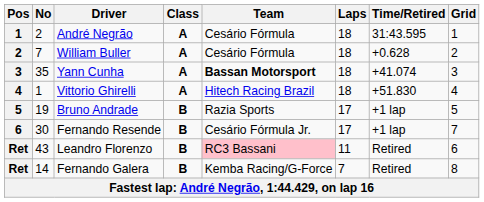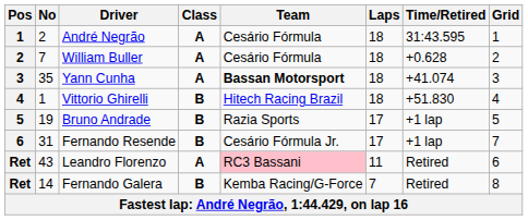 <table class="wikitable" style="font-size:95%">
 <tr>
 <th>Pos</th>
 <th>No</th>
 <th>Driver</th>
 <th>Class</th>
 <th>Team</th>
 <th>Laps</th>
 <th>Time/Retired</th>
 <th>Grid</th>
 </tr>
 <tr>
 <th>1</th>
 <td>2</td>
 <td> <a href='#'>André Negrão</a></td>
 <td align="center"><strong><span>A</span></strong></td>
 <td>Cesário Fórmula</td>
 <td>18</td>
 <td>31:43.595</td>
 <td>1</td>
 </tr>
 <tr>
 <th>2</th>
 <td>7</td>
 <td> <a href='#'>William Buller</a></td>
 <td align="center"><strong><span>A</span></strong></td>
 <td>Cesário Fórmula</td>
 <td>18</td>
 <td>+0.628</td>
 <td>2</td>
 </tr>
 <tr>
 <th>3</th>
 <td>35</td>
 <td> <a href='#'>Yann Cunha</a></td>
 <td align="center"><strong><span>A</span></strong></td>
 <td><strong>Bassan Motorsport</strong></td>
 <td>18</td>
 <td>+41.074</td>
 <td>3</td>
 </tr>
 <tr>
 <th>4</th>
 <td>1</td>
 <td> <a href='#'>Vittorio Ghirelli</a></td>
-<td align="center"><strong><span>A</span></strong></td>
+<td align="center"><strong><span>B</span></strong></td>
 <td><a href='#'>Hitech Racing Brazil</a></td>
 <td>18</td>
 <td>+51.830</td>
 <td>4</td>
 </tr>
 <tr>
 <th>5</th>
 <td>19</td>
 <td> <a href='#'>Bruno Andrade</a></td>
 <td align="center"><strong><span>B</span></strong></td>
 <td>Razia Sports</td>
 <td>17</td>
 <td>+1 lap</td>
 <td>5</td>
 </tr>
 <tr>
 <th>6</th>
-<td>30</td>
+<td>31</td>
 <td> Fernando Resende</td>
 <td align="center"><strong><span>B</span></strong></td>
 <td>Cesário Fórmula Jr.</td>
 <td>17</td>
 <td>+1 lap</td>
 <td>7</td>
 </tr>
 <tr>
 <th>Ret</th>
 <td>43</td>
 <td> Leandro Florenzo</td>
-<td align="center"><strong><span>B</span></strong></td>
+<td align="center"><strong><span>A</span></strong></td>
 <td style="background: pink;">RC3 Bassani</td>
 <td>11</td>
 <td>Retired</td>
 <td>6</td>
 </tr>
 <tr>
 <th>Ret</th>
 <td>14</td>
 <td> Fernando Galera</td>
 <td align="center"><strong><span>B</span></strong></td>
 <td>Kemba Racing/G-Force</td>
 <td>7</td>
 <td>Retired</td>
 <td>8</td>
 </tr>
 <tr>
 <th colspan=8 align=center>Fastest lap: <a href='#'>André Negrão</a>, 1:44.429,  on lap 16</th>
 </tr>
 </table>
